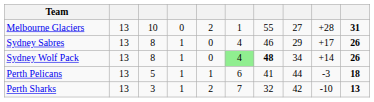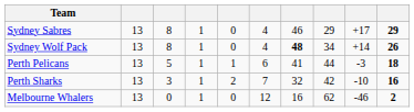 <table class="wikitable" style="text-align:center;">
 <tr>
 <th width=165>Team</th>
 <th width=40></th>
 <th width=40></th>
 <th width=40></th>
 <th width=40></th>
 <th width=40></th>
 <th width=40></th>
 <th width=40></th>
 <th width=40></th>
 <th width=40></th>
 </tr>
 <tr>
-<td style="text-align:left;"><a href='#'>Melbourne Glaciers</a></td>
-<td>13</td>
-<td>10</td>
-<td>0</td>
-<td>2</td>
-<td>1</td>
-<td>55</td>
-<td>27</td>
-<td>+28</td>
-<td><strong>31</strong></td>
-</tr>
-<tr>
 <td style="text-align:left;"><a href='#'>Sydney Sabres</a></td>
 <td>13</td>
 <td>8</td>
 <td>1</td>
 <td>0</td>
 <td>4</td>
 <td>46</td>
 <td>29</td>
 <td>+17</td>
-<td><strong>26</strong></td>
+<td><strong>29</strong></td>
 </tr>
 <tr>
 <td style="text-align:left;"><a href='#'>Sydney Wolf Pack</a></td>
 <td>13</td>
 <td>8</td>
 <td>1</td>
 <td>0</td>
-<td style="background: lightgreen;">4</td>
+<td>4</td>
 <td><strong>48</strong></td>
 <td>34</td>
 <td>+14</td>
 <td><strong>26</strong></td>
 </tr>
 <tr>
 <td style="text-align:left;"><a href='#'>Perth Pelicans</a></td>
 <td>13</td>
 <td>5</td>
 <td>1</td>
 <td>1</td>
 <td>6</td>
 <td>41</td>
 <td>44</td>
 <td>-3</td>
 <td><strong>18</strong></td>
 </tr>
 <tr>
 <td style="text-align:left;"><a href='#'>Perth Sharks</a></td>
 <td>13</td>
 <td>3</td>
 <td>1</td>
 <td>2</td>
 <td>7</td>
 <td>32</td>
 <td>42</td>
 <td>-10</td>
-<td><strong>13</strong></td>
+<td><strong>16</strong></td>
+</tr>
+<tr>
+<td style="text-align:left;"><a href='#'>Melbourne Whalers</a></td>
+<td>13</td>
+<td>0</td>
+<td>1</td>
+<td>0</td>
+<td>12</td>
+<td>16</td>
+<td>62</td>
+<td>-46</td>
+<td><strong>2</strong></td>
 </tr>
 </table>
